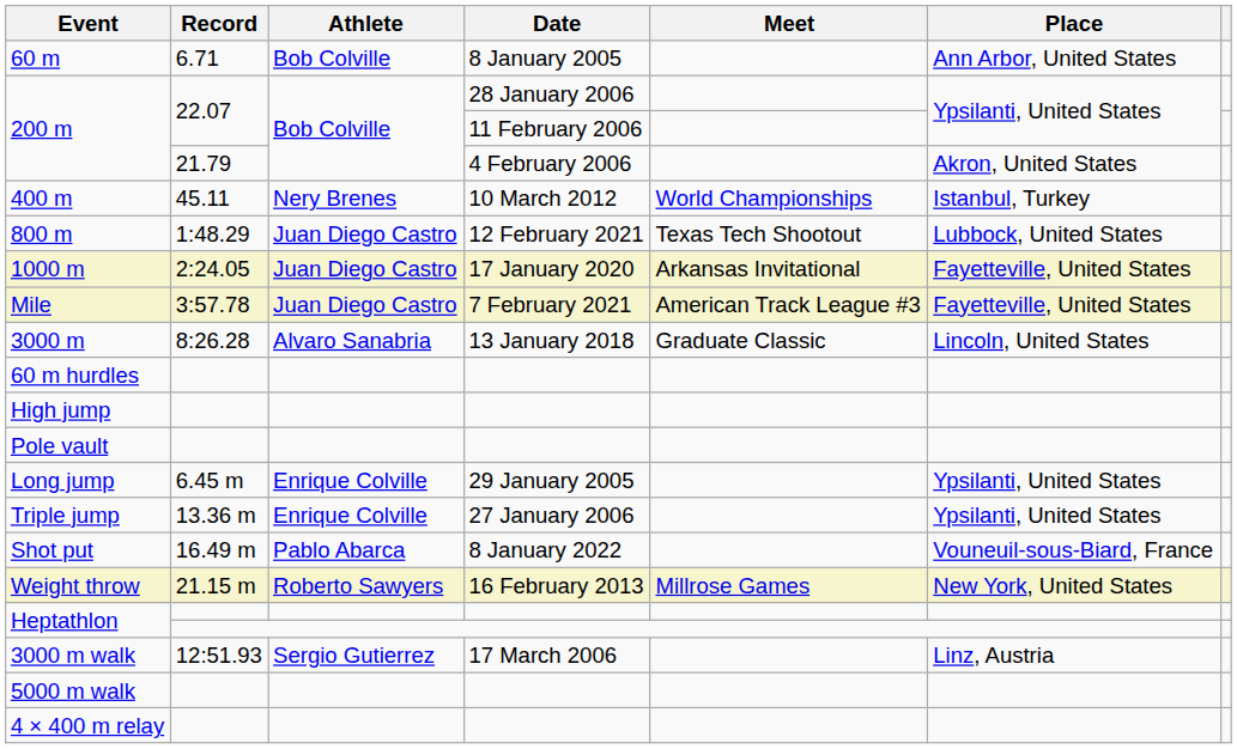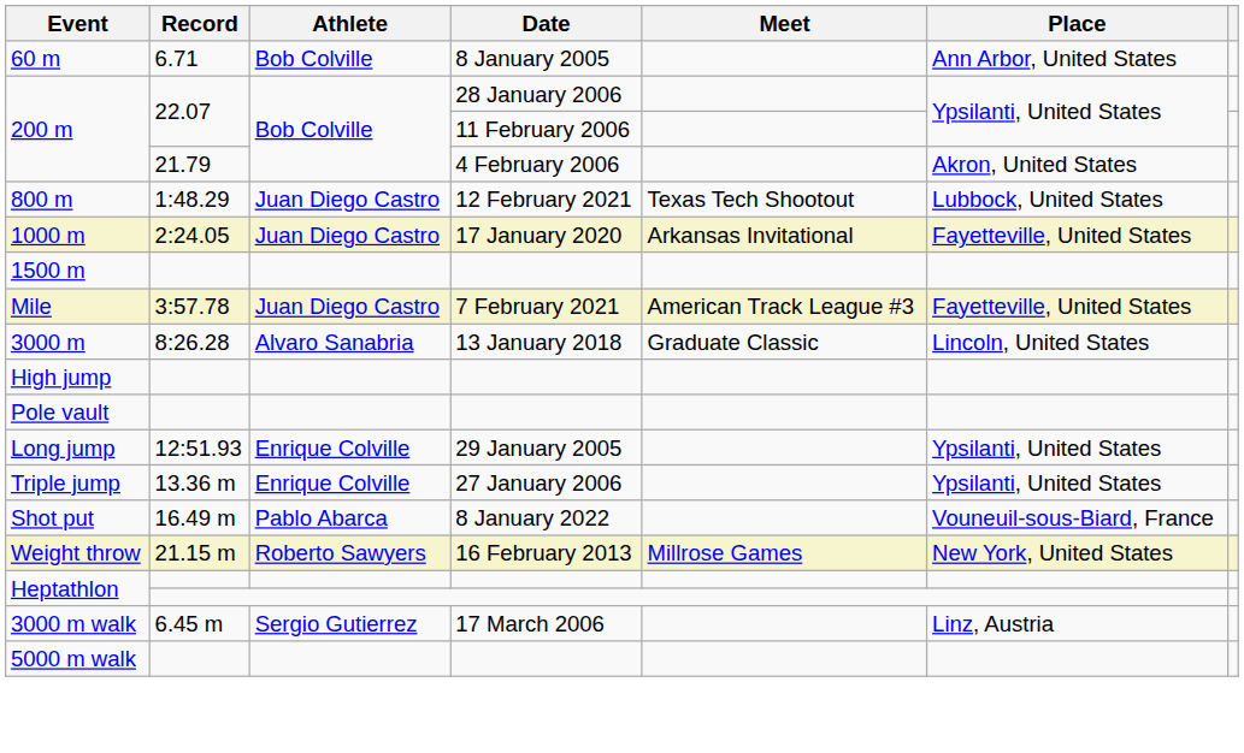 <table class="wikitable" style="font-size:95%; width: 95%;">
 <tr>
 <th>Event</th>
 <th>Record</th>
 <th>Athlete</th>
 <th>Date</th>
 <th>Meet</th>
 <th>Place</th>
 <th></th>
 </tr>
 <tr>
 <td><a href='#'>60 m</a></td>
 <td>6.71</td>
 <td><a href='#'>Bob Colville</a></td>
 <td>8 January 2005</td>
 <td></td>
 <td><a href='#'>Ann Arbor</a>, United States</td>
 <td></td>
 </tr>
 <tr>
 <td rowspan=3><a href='#'>200 m</a></td>
 <td rowspan=2>22.07</td>
 <td rowspan=3><a href='#'>Bob Colville</a></td>
 <td>28 January 2006</td>
 <td></td>
 <td rowspan=2><a href='#'>Ypsilanti</a>, United States</td>
 <td></td>
 </tr>
 <tr>
 <td>11 February 2006</td>
 <td></td>
 <td></td>
 </tr>
 <tr>
 <td>21.79 </td>
 <td>4 February 2006</td>
 <td></td>
 <td><a href='#'>Akron</a>, United States</td>
 <td></td>
 </tr>
 <tr>
-<td><a href='#'>400 m</a></td>
-<td>45.11</td>
-<td><a href='#'>Nery Brenes</a></td>
-<td>10 March 2012</td>
-<td><a href='#'>World Championships</a></td>
-<td><a href='#'>Istanbul</a>, Turkey</td>
-<td></td>
-</tr>
-<tr>
 <td><a href='#'>800 m</a></td>
 <td>1:48.29</td>
 <td><a href='#'>Juan Diego Castro</a></td>
 <td>12 February 2021</td>
 <td>Texas Tech Shootout</td>
 <td><a href='#'>Lubbock</a>, United States</td>
 <td></td>
 </tr>
 <tr style="background:#f6F5CE;">
 <td><a href='#'>1000 m</a></td>
 <td>2:24.05</td>
 <td><a href='#'>Juan Diego Castro</a></td>
 <td>17 January 2020</td>
 <td>Arkansas Invitational</td>
 <td><a href='#'>Fayetteville</a>, United States</td>
+<td></td>
+</tr>
+<tr>
+<td><a href='#'>1500 m</a></td>
+<td></td>
+<td></td>
+<td></td>
+<td></td>
+<td></td>
 <td></td>
 </tr>
 <tr style="background:#f6F5CE;">
 <td><a href='#'>Mile</a></td>
 <td>3:57.78</td>
 <td><a href='#'>Juan Diego Castro</a></td>
 <td>7 February 2021</td>
 <td>American Track League #3</td>
 <td><a href='#'>Fayetteville</a>, United States</td>
 <td></td>
 </tr>
 <tr>
 <td><a href='#'>3000 m</a></td>
 <td>8:26.28</td>
 <td><a href='#'>Alvaro Sanabria</a></td>
 <td>13 January 2018</td>
 <td>Graduate Classic</td>
 <td><a href='#'>Lincoln</a>, United States</td>
-<td></td>
-</tr>
-<tr>
-<td><a href='#'>60 m hurdles</a></td>
-<td></td>
-<td></td>
-<td></td>
-<td></td>
-<td></td>
 <td></td>
 </tr>
 <tr>
 <td><a href='#'>High jump</a></td>
 <td></td>
 <td></td>
 <td></td>
 <td></td>
 <td></td>
 <td></td>
 </tr>
 <tr>
 <td><a href='#'>Pole vault</a></td>
 <td></td>
 <td></td>
 <td></td>
 <td></td>
 <td></td>
 <td></td>
 </tr>
 <tr>
 <td><a href='#'>Long jump</a></td>
-<td>6.45 m</td>
+<td>12:51.93</td>
 <td><a href='#'>Enrique Colville</a></td>
 <td>29 January 2005</td>
 <td></td>
 <td><a href='#'>Ypsilanti</a>, United States</td>
 <td></td>
 </tr>
 <tr>
 <td><a href='#'>Triple jump</a></td>
 <td>13.36 m</td>
 <td><a href='#'>Enrique Colville</a></td>
 <td>27 January 2006</td>
 <td></td>
 <td><a href='#'>Ypsilanti</a>, United States</td>
 <td></td>
 </tr>
 <tr>
 <td><a href='#'>Shot put</a></td>
 <td>16.49 m</td>
 <td><a href='#'>Pablo Abarca</a></td>
 <td>8 January 2022</td>
 <td></td>
 <td><a href='#'>Vouneuil-sous-Biard</a>, France</td>
 <td></td>
 </tr>
 <tr style="background:#f6F5CE;">
 <td><a href='#'>Weight throw</a></td>
 <td>21.15 m</td>
 <td><a href='#'>Roberto Sawyers</a></td>
 <td>16 February 2013</td>
 <td><a href='#'>Millrose Games</a></td>
 <td><a href='#'>New York</a>, United States</td>
 <td></td>
 </tr>
 <tr>
 <td rowspan=2><a href='#'>Heptathlon</a></td>
 <td></td>
 <td></td>
 <td></td>
 <td></td>
 <td></td>
 <td></td>
 </tr>
 <tr>
 <td colspan=5></td>
 <td></td>
 </tr>
 <tr>
 <td><a href='#'>3000 m walk</a></td>
-<td>12:51.93</td>
+<td>6.45 m</td>
 <td><a href='#'>Sergio Gutierrez</a></td>
 <td>17 March 2006</td>
 <td></td>
 <td><a href='#'>Linz</a>, Austria</td>
 <td></td>
 </tr>
 <tr>
 <td><a href='#'>5000 m walk</a></td>
 <td></td>
 <td></td>
 <td></td>
 <td></td>
 <td></td>
 <td></td>
 </tr>
-<tr>
-<td><a href='#'>4 × 400 m relay</a></td>
-<td></td>
-<td></td>
-<td></td>
-<td></td>
-<td></td>
-<td></td>
-</tr>
 </table>
